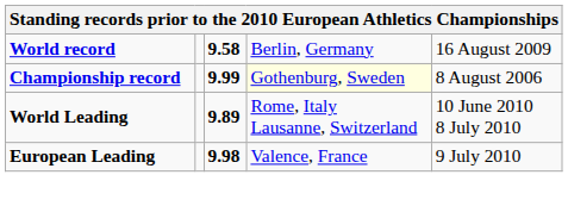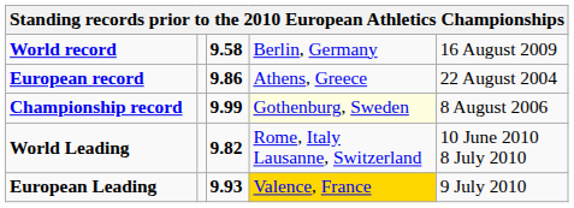 <table class="wikitable">
 <tr>
 <th colspan="5">Standing records prior to the 2010 European Athletics Championships</th>
 </tr>
 <tr>
 <td><strong><a href='#'>World record</a></strong></td>
 <td></td>
 <td><strong>9.58</strong></td>
 <td><a href='#'>Berlin</a>, <a href='#'>Germany</a></td>
 <td>16 August 2009</td>
 </tr>
 <tr>
+<td><strong><a href='#'>European record</a></strong></td>
+<td></td>
+<td><strong>9.86</strong></td>
+<td><a href='#'>Athens</a>, <a href='#'>Greece</a></td>
+<td>22 August 2004</td>
+</tr>
+<tr>
 <td><strong><a href='#'>Championship record</a></strong></td>
 <td></td>
 <td><strong>9.99</strong></td>
 <td style="background: lightyellow;"><a href='#'>Gothenburg</a>, <a href='#'>Sweden</a></td>
 <td>8 August 2006</td>
 </tr>
 <tr>
 <td><strong>World Leading</strong></td>
 <td><br></td>
-<td><strong>9.89</strong></td>
+<td><strong>9.82</strong></td>
 <td><a href='#'>Rome</a>, <a href='#'>Italy</a><br><a href='#'>Lausanne</a>, <a href='#'>Switzerland</a></td>
 <td>10 June 2010<br>8 July 2010</td>
 </tr>
 <tr>
 <td><strong>European Leading</strong></td>
 <td></td>
-<td><strong>9.98</strong></td>
-<td><a href='#'>Valence</a>, <a href='#'>France</a></td>
+<td><strong>9.93</strong></td>
+<td style="background: gold;"><a href='#'>Valence</a>, <a href='#'>France</a></td>
 <td>9 July 2010</td>
 </tr>
 </table>
